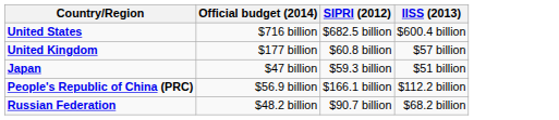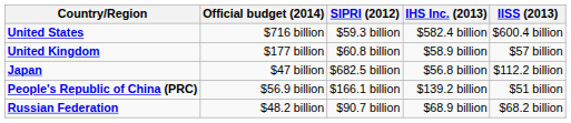 <table class="wikitable">
 <tr style="background:#ececec;">
 <th>Country/Region</th>
 <th>Official budget (2014)</th>
 <th><a href='#'>SIPRI</a> (2012)</th>
+<th><a href='#'>IHS Inc.</a> (2013)</th>
 <th><a href='#'>IISS</a> (2013)</th>
 </tr>
 <tr>
 <td><strong><a href='#'>United States</a></strong></td>
 <td style="text-align:right;">$716 billion</td>
-<td style="text-align:right;">$682.5 billion</td>
+<td style="text-align:right;">$59.3 billion</td>
+<td style="text-align:right;">$582.4 billion</td>
 <td style="text-align:right;">$600.4 billion</td>
 </tr>
 <tr>
 <td><strong><a href='#'>United Kingdom</a></strong></td>
 <td style="text-align:right;">$177 billion</td>
 <td style="text-align:right;">$60.8 billion</td>
+<td style="text-align:right;">$58.9 billion</td>
 <td style="text-align:right;">$57 billion</td>
 </tr>
 <tr>
 <td><strong><a href='#'>Japan</a></strong></td>
 <td style="text-align:right;">$47 billion</td>
-<td style="text-align:right;">$59.3 billion</td>
-<td style="text-align:right;">$51 billion</td>
+<td style="text-align:right;">$682.5 billion</td>
+<td style="text-align:right;">$56.8 billion</td>
+<td style="text-align:right;">$112.2 billion</td>
 </tr>
 <tr>
 <td><strong><a href='#'>People's Republic of China</a> (PRC)</strong></td>
 <td style="text-align:right;">$56.9 billion</td>
 <td style="text-align:right;">$166.1 billion</td>
-<td style="text-align:right;">$112.2 billion</td>
+<td style="text-align:right;">$139.2 billion</td>
+<td style="text-align:right;">$51 billion</td>
 </tr>
 <tr>
 <td><strong><a href='#'>Russian Federation</a></strong></td>
 <td style="text-align:right;">$48.2 billion</td>
 <td style="text-align:right;">$90.7 billion</td>
+<td style="text-align:right;">$68.9 billion</td>
 <td style="text-align:right;">$68.2 billion</td>
 </tr>
 </table>
